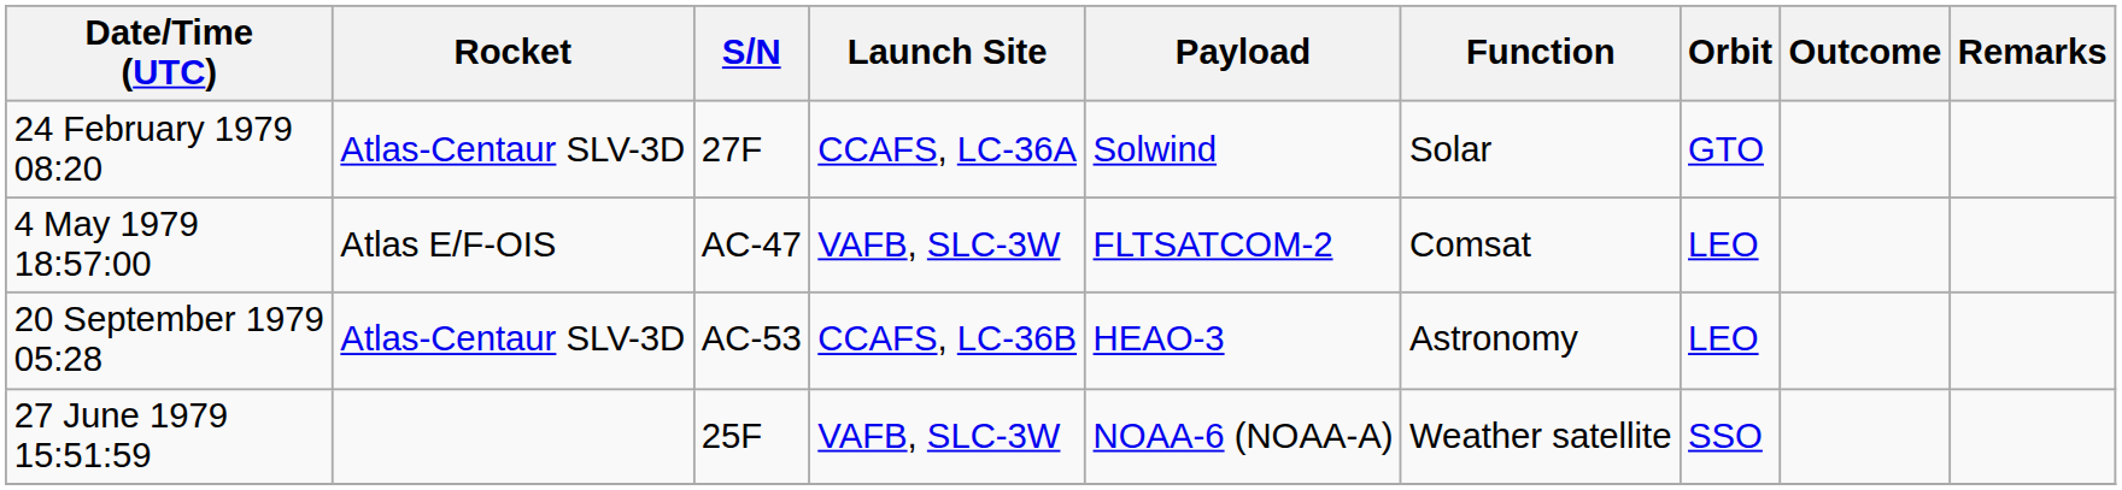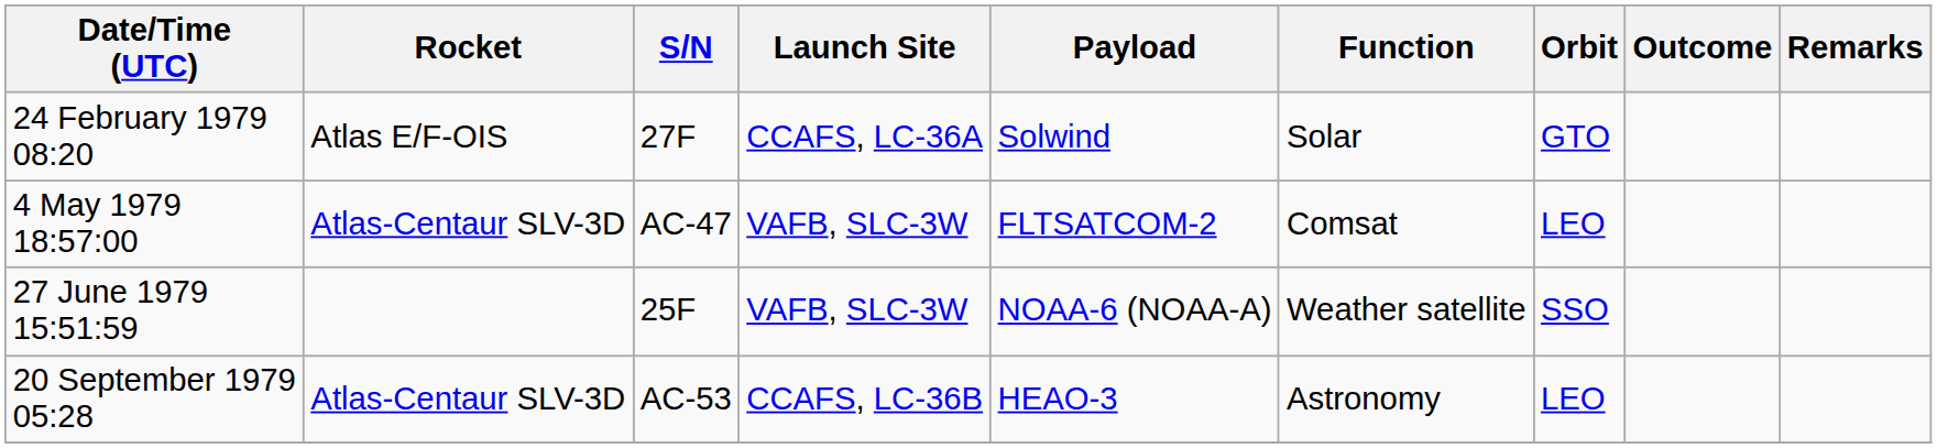 <table class="wikitable" style="margin: 1em 1em 1em 0";>
 <tr>
 <th>Date/Time<br>(<a href='#'>UTC</a>)</th>
 <th>Rocket</th>
 <th><a href='#'>S/N</a></th>
 <th>Launch Site</th>
 <th>Payload</th>
 <th>Function</th>
 <th>Orbit</th>
 <th>Outcome</th>
 <th>Remarks</th>
 </tr>
 <tr>
 <td>24 February 1979<br>08:20</td>
-<td><a href='#'>Atlas-Centaur</a> SLV-3D</td>
+<td>Atlas E/F-OIS</td>
 <td>27F</td>
 <td><a href='#'>CCAFS</a>, <a href='#'>LC-36A</a></td>
 <td><a href='#'>Solwind</a></td>
 <td>Solar</td>
 <td><a href='#'>GTO</a></td>
 <td></td>
 <td></td>
 </tr>
 <tr>
 <td>4 May 1979<br>18:57:00</td>
-<td>Atlas E/F-OIS</td>
+<td><a href='#'>Atlas-Centaur</a> SLV-3D</td>
 <td>AC-47</td>
 <td><a href='#'>VAFB</a>, <a href='#'>SLC-3W</a></td>
 <td><a href='#'>FLTSATCOM-2</a></td>
 <td>Comsat</td>
-<td><a href='#'>LEO</a></td>
-<td></td>
-<td></td>
-</tr>
-<tr>
-<td>20 September 1979<br>05:28</td>
-<td><a href='#'>Atlas-Centaur</a> SLV-3D</td>
-<td>AC-53</td>
-<td><a href='#'>CCAFS</a>, <a href='#'>LC-36B</a></td>
-<td><a href='#'>HEAO-3</a></td>
-<td>Astronomy</td>
 <td><a href='#'>LEO</a></td>
 <td></td>
 <td></td>
 </tr>
 <tr>
 <td>27 June 1979<br>15:51:59</td>
 <td></td>
 <td>25F</td>
 <td><a href='#'>VAFB</a>, <a href='#'>SLC-3W</a></td>
 <td><a href='#'>NOAA-6</a> (NOAA-A)</td>
 <td>Weather satellite</td>
 <td><a href='#'>SSO</a></td>
 <td></td>
 <td></td>
 </tr>
 <tr>
+<td>20 September 1979<br>05:28</td>
+<td><a href='#'>Atlas-Centaur</a> SLV-3D</td>
+<td>AC-53</td>
+<td><a href='#'>CCAFS</a>, <a href='#'>LC-36B</a></td>
+<td><a href='#'>HEAO-3</a></td>
+<td>Astronomy</td>
+<td><a href='#'>LEO</a></td>
+<td></td>
+<td></td>
+</tr>
+<tr>
 </tr>
 </table>
